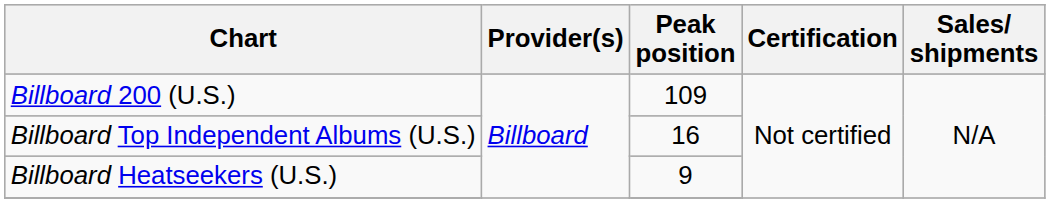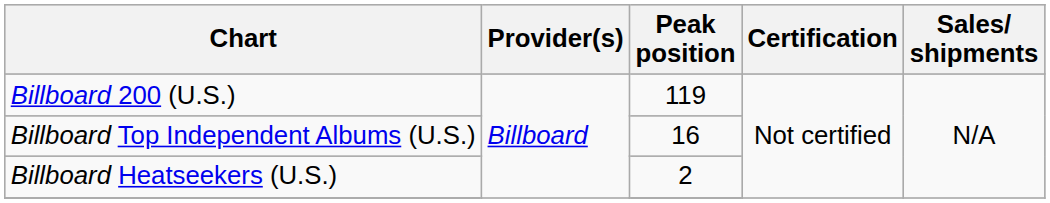 <table class="wikitable">
 <tr>
 <th align="center">Chart</th>
 <th align="center">Provider(s)</th>
 <th align="center">Peak<br>position</th>
 <th align="center">Certification</th>
 <th align="center">Sales/<br>shipments</th>
 </tr>
 <tr>
 <td align="left"><a href='#'><em>Billboard</em> 200</a> (U.S.)</td>
 <td align="left" rowspan="5"><em><a href='#'>Billboard</a></em></td>
-<td align="center">109</td>
+<td align="center">119</td>
 <td align="center" rowspan="5">Not certified</td>
 <td align="center" rowspan="5">N/A</td>
 </tr>
 <tr>
 <td align="left"><em>Billboard</em> <a href='#'>Top Independent Albums</a> (U.S.)</td>
 <td align="center">16</td>
 </tr>
 <tr>
 <td align="left"><em>Billboard</em> <a href='#'>Heatseekers</a> (U.S.)</td>
-<td align="center">9</td>
+<td align="center">2</td>
 </tr>
 <tr>
 </tr>
 </table>
